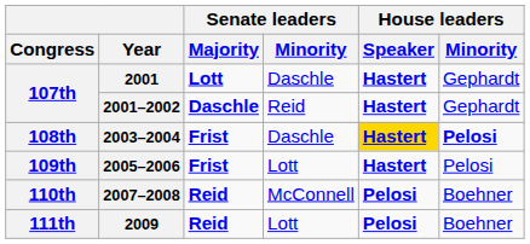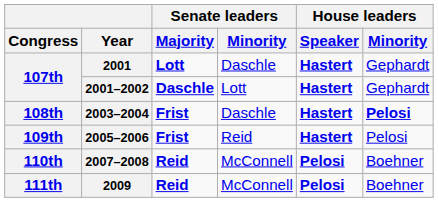 <table class="wikitable" style="margin-left:1em">
 <tr>
 <th colspan=2></th>
 <th colspan=2>Senate leaders</th>
 <th colspan=2>House leaders</th>
 </tr>
 <tr>
 <th>Congress</th>
 <th>Year</th>
 <th><a href='#'>Majority</a></th>
 <th><a href='#'>Minority</a></th>
 <th><a href='#'>Speaker</a></th>
 <th><a href='#'>Minority</a></th>
 </tr>
 <tr>
 <th rowspan=2><a href='#'>107th</a></th>
 <th><small>2001</small></th>
 <td><strong><a href='#'>Lott</a></strong></td>
 <td><a href='#'>Daschle</a></td>
 <td><strong><a href='#'>Hastert</a></strong></td>
 <td><a href='#'>Gephardt</a></td>
 </tr>
 <tr>
 <th><small>2001–2002</small></th>
 <td><strong><a href='#'>Daschle</a></strong></td>
-<td><a href='#'>Reid</a></td>
+<td><a href='#'>Lott</a></td>
 <td><strong><a href='#'>Hastert</a></strong></td>
 <td><a href='#'>Gephardt</a></td>
 </tr>
 <tr>
 <th><a href='#'>108th</a></th>
 <th><small>2003–2004</small></th>
 <td><strong><a href='#'>Frist</a></strong></td>
 <td><a href='#'>Daschle</a></td>
-<td style="background: gold;"><strong><a href='#'>Hastert</a></strong></td>
+<td><strong><a href='#'>Hastert</a></strong></td>
 <td><strong><a href='#'>Pelosi</a></strong></td>
 </tr>
 <tr>
 <th><a href='#'>109th</a></th>
 <th><small>2005–2006</small></th>
 <td><strong><a href='#'>Frist</a></strong></td>
-<td><a href='#'>Lott</a></td>
+<td><a href='#'>Reid</a></td>
 <td><strong><a href='#'>Hastert</a></strong></td>
 <td><a href='#'>Pelosi</a></td>
 </tr>
 <tr>
 <th><a href='#'>110th</a></th>
 <th><small>2007–2008</small></th>
 <td><strong><a href='#'>Reid</a></strong></td>
 <td><a href='#'>McConnell</a></td>
 <td><strong><a href='#'>Pelosi</a></strong></td>
 <td><a href='#'>Boehner</a></td>
 </tr>
 <tr>
 <th><a href='#'>111th</a></th>
 <th><small>2009</small></th>
 <td><strong><a href='#'>Reid</a></strong></td>
-<td><a href='#'>Lott</a></td>
+<td><a href='#'>McConnell</a></td>
 <td><strong><a href='#'>Pelosi</a></strong></td>
 <td><a href='#'>Boehner</a></td>
 </tr>
 </table>
